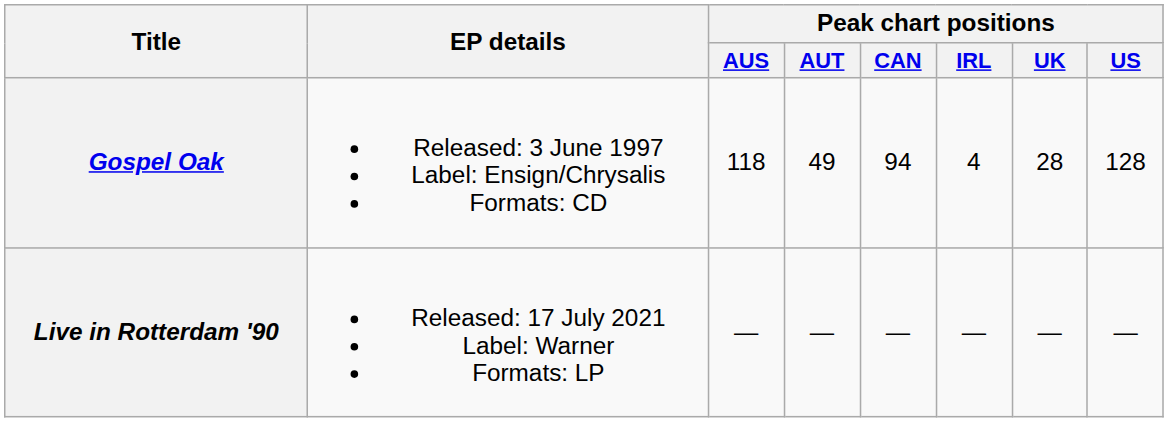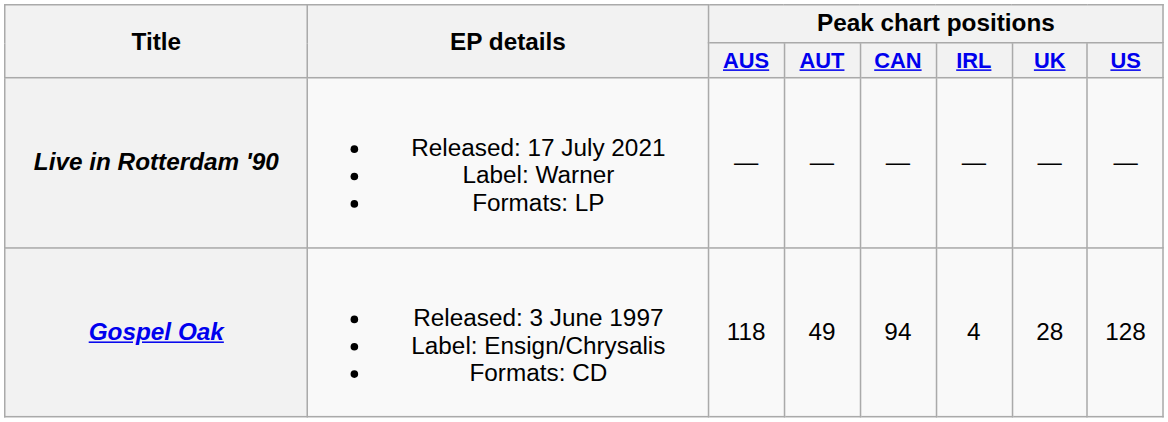 <table class="wikitable plainrowheaders" style="text-align:center;" border="1">
 <tr>
 <th scope="col" rowspan="2" style="width:12em;">Title</th>
 <th scope="col" rowspan="2" style="width:16em;">EP details</th>
 <th scope="col" colspan="6">Peak chart positions</th>
 </tr>
 <tr>
 <th scope="col" style="width:3em;font-size:90%;"><a href='#'>AUS</a><br></th>
 <th scope="col" style="width:3em;font-size:90%;"><a href='#'>AUT</a><br></th>
 <th scope="col" style="width:3em;font-size:90%;"><a href='#'>CAN</a><br></th>
 <th scope="col" style="width:3em;font-size:90%;"><a href='#'>IRL</a><br></th>
 <th scope="col" style="width:3em;font-size:90%;"><a href='#'>UK</a><br></th>
 <th scope="col" style="width:3em;font-size:90%;"><a href='#'>US</a><br></th>
 </tr>
 <tr>
+<th scope="row"><em>Live in Rotterdam '90</em></th>
+<td><br><ul><li>Released: 17 July 2021</li><li>Label: Warner</li><li>Formats: LP</li></ul></td>
+<td>—</td>
+<td>—</td>
+<td>—</td>
+<td>—</td>
+<td>—</td>
+<td>—</td>
+</tr>
+<tr>
 <th scope="row"><em><a href='#'>Gospel Oak</a></em></th>
 <td><br><ul><li>Released: 3 June 1997</li><li>Label: Ensign/Chrysalis</li><li>Formats: CD</li></ul></td>
 <td>118</td>
 <td>49</td>
 <td>94</td>
 <td>4</td>
 <td>28</td>
 <td>128</td>
 </tr>
-<tr>
-<th scope="row"><em>Live in Rotterdam '90</em></th>
-<td><br><ul><li>Released: 17 July 2021</li><li>Label: Warner</li><li>Formats: LP</li></ul></td>
-<td>—</td>
-<td>—</td>
-<td>—</td>
-<td>—</td>
-<td>—</td>
-<td>—</td>
-</tr>
 </table>
